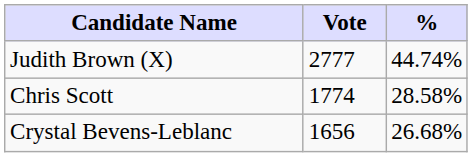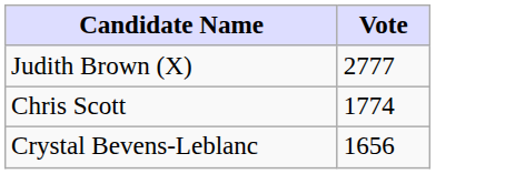 <table class="wikitable sortable">
 <tr>
 <th style="background:#ddf; width:200px;">Candidate Name</th>
 <th style="background:#ddf; width:50px;">Vote</th>
-<th style="background:#ddf; width:30px;">%</th>
 </tr>
 <tr>
 <td>Judith Brown (X)</td>
 <td>2777</td>
-<td>44.74%</td>
 </tr>
 <tr>
 <td>Chris Scott</td>
 <td>1774</td>
-<td>28.58%</td>
 </tr>
 <tr>
 <td>Crystal Bevens-Leblanc</td>
 <td>1656</td>
-<td>26.68%</td>
 </tr>
 </table>
